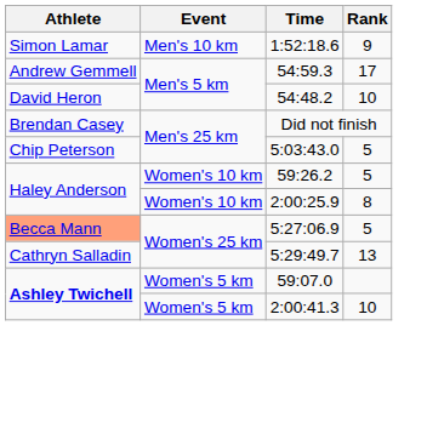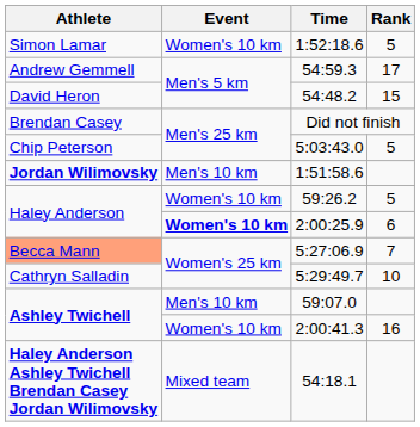 <table class="wikitable" style="font-size:90%;">
 <tr>
 <th>Athlete</th>
 <th>Event</th>
 <th>Time</th>
 <th>Rank</th>
 </tr>
 <tr align=center>
 <td align=left><a href='#'>Simon Lamar</a></td>
-<td align=left><a href='#'>Men's 10 km</a></td>
+<td align=left><a href='#'>Women's 10 km</a></td>
 <td>1:52:18.6</td>
-<td>9</td>
+<td>5</td>
 </tr>
 <tr align=center>
 <td align=left><a href='#'>Andrew Gemmell</a></td>
 <td align=left rowspan=2><a href='#'>Men's 5 km</a></td>
 <td>54:59.3</td>
 <td>17</td>
 </tr>
 <tr align=center>
 <td align=left><a href='#'>David Heron</a></td>
 <td>54:48.2</td>
-<td>10</td>
+<td>15</td>
 </tr>
 <tr align=center>
 <td align=left><a href='#'>Brendan Casey</a></td>
 <td align=left rowspan=2><a href='#'>Men's 25 km</a></td>
 <td colspan=2>Did not finish</td>
 </tr>
 <tr align=center>
 <td align=left><a href='#'>Chip Peterson</a></td>
 <td>5:03:43.0</td>
 <td>5</td>
 </tr>
 <tr align=center>
+<td align=left><strong><a href='#'>Jordan Wilimovsky</a></strong></td>
+<td align=left><a href='#'>Men's 10 km</a></td>
+<td>1:51:58.6</td>
+<td></td>
+</tr>
+<tr align=center>
 <td align=left rowspan=2><a href='#'>Haley Anderson</a></td>
 <td align=left><a href='#'>Women's 10 km</a></td>
 <td>59:26.2</td>
 <td>5</td>
 </tr>
 <tr align=center>
-<td align=left><a href='#'>Women's 10 km</a></td>
+<td align=left><strong><a href='#'>Women's 10 km</a></strong></td>
 <td>2:00:25.9</td>
-<td>8</td>
+<td>6</td>
 </tr>
 <tr align=center>
 <td align=left style="background: lightsalmon;"><a href='#'>Becca Mann</a></td>
 <td align=left rowspan=2><a href='#'>Women's 25 km</a></td>
 <td>5:27:06.9</td>
-<td>5</td>
+<td>7</td>
 </tr>
 <tr align=center>
 <td align=left><a href='#'>Cathryn Salladin</a></td>
 <td>5:29:49.7</td>
-<td>13</td>
+<td>10</td>
 </tr>
 <tr align=center>
 <td align=left rowspan=2><strong><a href='#'>Ashley Twichell</a></strong></td>
-<td align=left><a href='#'>Women's 5 km</a></td>
+<td align=left><a href='#'>Men's 10 km</a></td>
 <td>59:07.0</td>
 <td></td>
 </tr>
 <tr align=center>
-<td align=left><a href='#'>Women's 5 km</a></td>
+<td align=left><a href='#'>Women's 10 km</a></td>
 <td>2:00:41.3</td>
-<td>10</td>
+<td>16</td>
+</tr>
+<tr align=center>
+<td align=left><strong><a href='#'>Haley Anderson</a><br><a href='#'>Ashley Twichell</a><br><a href='#'>Brendan Casey</a><br><a href='#'>Jordan Wilimovsky</a></strong></td>
+<td align=left><a href='#'>Mixed team</a></td>
+<td>54:18.1</td>
+<td></td>
 </tr>
 </table>
